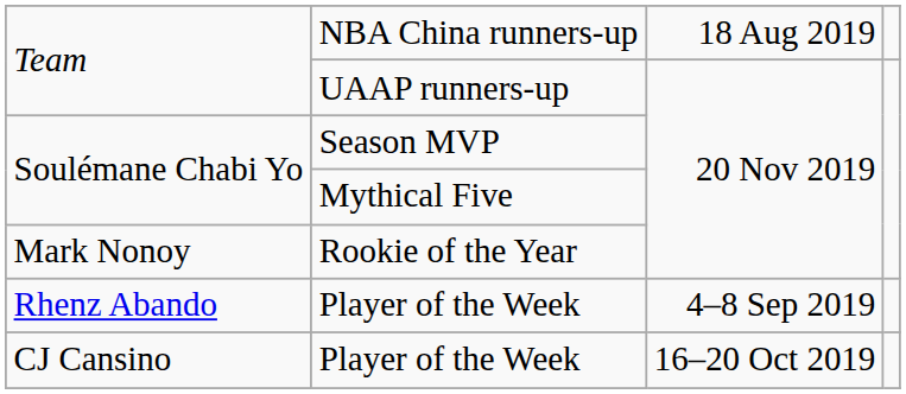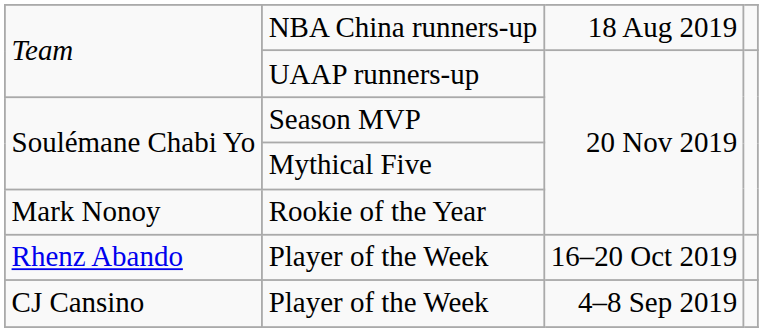 <table class=wikitable>
 <tr>
 <td rowspan=2><em>Team</em></td>
 <td>NBA China runners-up</td>
 <td align=right>18 Aug 2019</td>
 <td align=center></td>
 </tr>
 <tr>
 <td>UAAP runners-up</td>
 <td align=right rowspan=4>20 Nov 2019</td>
 <td align=center rowspan=4></td>
 </tr>
 <tr>
 <td rowspan=2>Soulémane Chabi Yo</td>
 <td>Season MVP</td>
 </tr>
 <tr>
 <td>Mythical Five</td>
 </tr>
 <tr>
 <td>Mark Nonoy</td>
 <td>Rookie of the Year</td>
 </tr>
 <tr>
 <td><a href='#'>Rhenz Abando</a></td>
 <td>Player of the Week</td>
-<td align=right>4–8 Sep 2019</td>
+<td align=right>16–20 Oct 2019</td>
 <td align=center></td>
 </tr>
 <tr>
 <td>CJ Cansino</td>
 <td>Player of the Week</td>
-<td align=right>16–20 Oct 2019</td>
+<td align=right>4–8 Sep 2019</td>
 <td align=center></td>
 </tr>
 </table>
